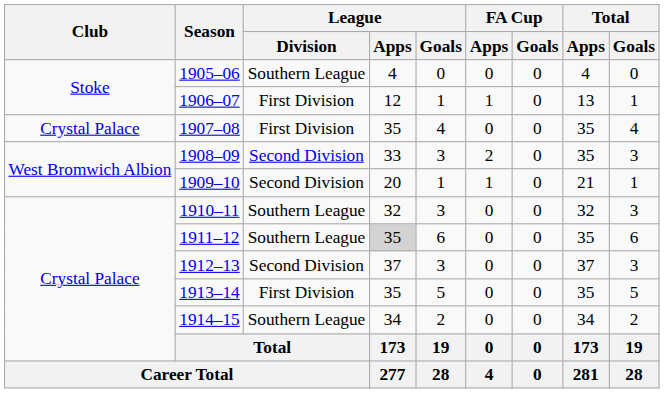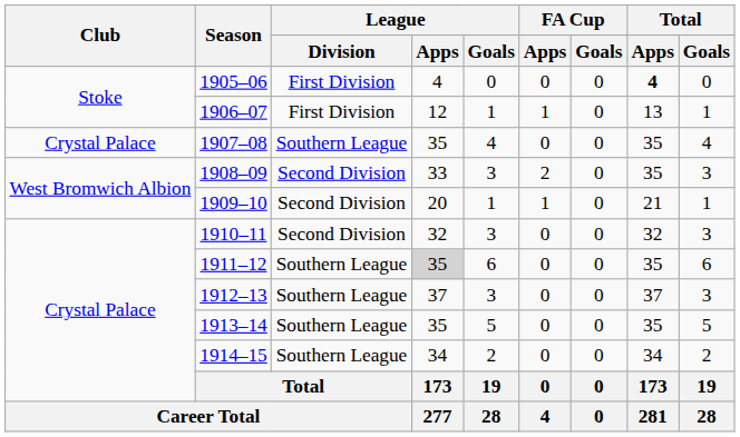 <table class="wikitable" style="text-align: center;">
 <tr>
 <th rowspan="2">Club</th>
 <th rowspan="2">Season</th>
 <th colspan="3">League</th>
 <th colspan="2">FA Cup</th>
 <th colspan="2">Total</th>
 </tr>
 <tr>
 <th>Division</th>
 <th>Apps</th>
 <th>Goals</th>
 <th>Apps</th>
 <th>Goals</th>
 <th>Apps</th>
 <th>Goals</th>
 </tr>
 <tr>
 <td rowspan="2"><a href='#'>Stoke</a></td>
 <td><a href='#'>1905–06</a></td>
-<td>Southern League</td>
+<td><a href='#'>First Division</a></td>
 <td>4</td>
 <td>0</td>
 <td>0</td>
 <td>0</td>
-<td>4</td>
+<td><strong>4</strong></td>
 <td>0</td>
 </tr>
 <tr>
 <td><a href='#'>1906–07</a></td>
 <td>First Division</td>
 <td>12</td>
 <td>1</td>
 <td>1</td>
 <td>0</td>
 <td>13</td>
 <td>1</td>
 </tr>
 <tr>
 <td><a href='#'>Crystal Palace</a></td>
 <td><a href='#'>1907–08</a></td>
-<td>First Division</td>
+<td><a href='#'>Southern League</a></td>
 <td>35</td>
 <td>4</td>
 <td>0</td>
 <td>0</td>
 <td>35</td>
 <td>4</td>
 </tr>
 <tr>
 <td rowspan="2"><a href='#'>West Bromwich Albion</a></td>
 <td><a href='#'>1908–09</a></td>
 <td><a href='#'>Second Division</a></td>
 <td>33</td>
 <td>3</td>
 <td>2</td>
 <td>0</td>
 <td>35</td>
 <td>3</td>
 </tr>
 <tr>
 <td><a href='#'>1909–10</a></td>
 <td>Second Division</td>
 <td>20</td>
 <td>1</td>
 <td>1</td>
 <td>0</td>
 <td>21</td>
 <td>1</td>
 </tr>
 <tr>
 <td rowspan=6><a href='#'>Crystal Palace</a></td>
 <td><a href='#'>1910–11</a></td>
-<td>Southern League</td>
+<td>Second Division</td>
 <td>32</td>
 <td>3</td>
 <td>0</td>
 <td>0</td>
 <td>32</td>
 <td>3</td>
 </tr>
 <tr>
 <td><a href='#'>1911–12</a></td>
 <td>Southern League</td>
 <td style="background: lightgrey;">35</td>
 <td>6</td>
 <td>0</td>
 <td>0</td>
 <td>35</td>
 <td>6</td>
 </tr>
 <tr>
 <td><a href='#'>1912–13</a></td>
-<td>Second Division</td>
+<td>Southern League</td>
 <td>37</td>
 <td>3</td>
 <td>0</td>
 <td>0</td>
 <td>37</td>
 <td>3</td>
 </tr>
 <tr>
 <td><a href='#'>1913–14</a></td>
-<td>First Division</td>
+<td>Southern League</td>
 <td>35</td>
 <td>5</td>
 <td>0</td>
 <td>0</td>
 <td>35</td>
 <td>5</td>
 </tr>
 <tr>
 <td><a href='#'>1914–15</a></td>
 <td>Southern League</td>
 <td>34</td>
 <td>2</td>
 <td>0</td>
 <td>0</td>
 <td>34</td>
 <td>2</td>
 </tr>
 <tr>
 <th colspan=2>Total</th>
 <th>173</th>
 <th>19</th>
 <th>0</th>
 <th>0</th>
 <th>173</th>
 <th>19</th>
 </tr>
 <tr>
 <th colspan="3">Career Total</th>
 <th>277</th>
 <th>28</th>
 <th>4</th>
 <th>0</th>
 <th>281</th>
 <th>28</th>
 </tr>
 </table>
